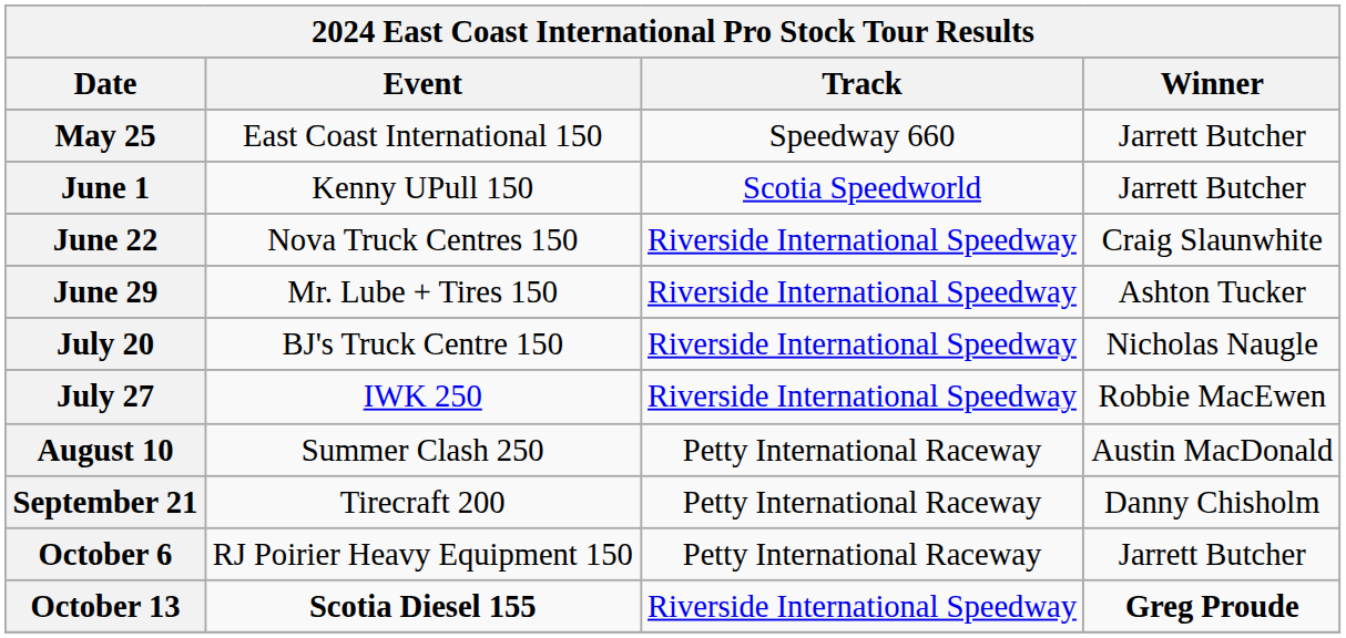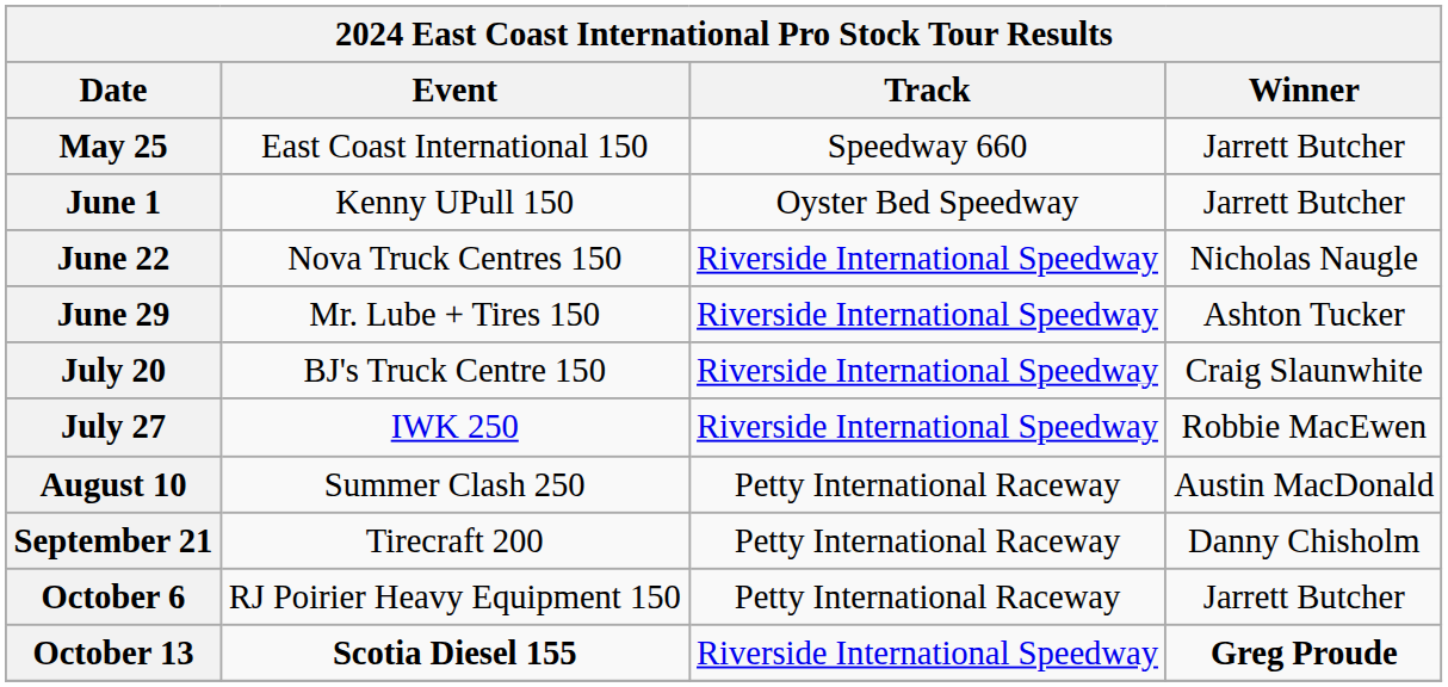 <table class="wikitable collapsible collapsed" style="text-align:center; font-size: 95%;">
 <tr>
 <th colspan=45>2024 East Coast International Pro Stock Tour Results</th>
 </tr>
 <tr>
 <th>Date</th>
 <th>Event</th>
 <th>Track</th>
 <th>Winner</th>
 </tr>
 <tr>
 <th>May 25</th>
 <td>East Coast International 150</td>
 <td>Speedway 660</td>
 <td>Jarrett Butcher</td>
 </tr>
 <tr>
 <th>June 1</th>
 <td>Kenny UPull 150</td>
-<td><a href='#'>Scotia Speedworld</a></td>
+<td>Oyster Bed Speedway</td>
 <td>Jarrett Butcher</td>
 </tr>
 <tr>
 <th>June 22</th>
 <td>Nova Truck Centres 150</td>
 <td><a href='#'>Riverside International Speedway</a></td>
-<td>Craig Slaunwhite</td>
+<td>Nicholas Naugle</td>
 </tr>
 <tr>
 <th>June 29</th>
 <td>Mr. Lube + Tires 150</td>
 <td><a href='#'>Riverside International Speedway</a></td>
 <td>Ashton Tucker</td>
 </tr>
 <tr>
 <th>July 20</th>
 <td>BJ's Truck Centre 150</td>
 <td><a href='#'>Riverside International Speedway</a></td>
-<td>Nicholas Naugle</td>
+<td>Craig Slaunwhite</td>
 </tr>
 <tr>
 <th>July 27</th>
 <td><a href='#'>IWK 250</a></td>
 <td><a href='#'>Riverside International Speedway</a></td>
 <td>Robbie MacEwen</td>
 </tr>
 <tr>
 <th>August 10</th>
 <td>Summer Clash 250</td>
 <td>Petty International Raceway</td>
 <td>Austin MacDonald</td>
 </tr>
 <tr>
 <th>September 21</th>
 <td>Tirecraft 200</td>
 <td>Petty International Raceway</td>
 <td>Danny Chisholm</td>
 </tr>
 <tr>
 <th>October 6</th>
 <td>RJ Poirier Heavy Equipment 150</td>
 <td>Petty International Raceway</td>
 <td>Jarrett Butcher</td>
 </tr>
 <tr>
 <th>October 13</th>
 <td><strong>Scotia Diesel 155</strong></td>
 <td><a href='#'>Riverside International Speedway</a></td>
 <td><strong>Greg Proude</strong></td>
 </tr>
 <tr>
 </tr>
 </table>
